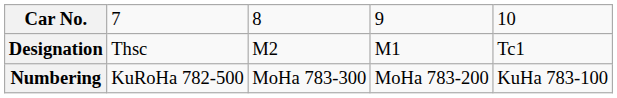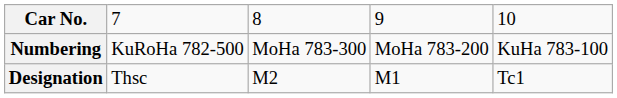 <table class="wikitable">
 <tr>
 <th>Car No.</th>
 <td>7</td>
 <td>8</td>
 <td>9</td>
 <td>10</td>
 </tr>
 <tr>
+<th>Numbering</th>
+<td>KuRoHa 782-500</td>
+<td>MoHa 783-300</td>
+<td>MoHa 783-200</td>
+<td>KuHa 783-100</td>
+</tr>
+<tr>
 <th>Designation</th>
 <td>Thsc</td>
 <td>M2</td>
 <td>M1</td>
 <td>Tc1</td>
 </tr>
-<tr>
-<th>Numbering</th>
-<td>KuRoHa 782-500</td>
-<td>MoHa 783-300</td>
-<td>MoHa 783-200</td>
-<td>KuHa 783-100</td>
-</tr>
 </table>
